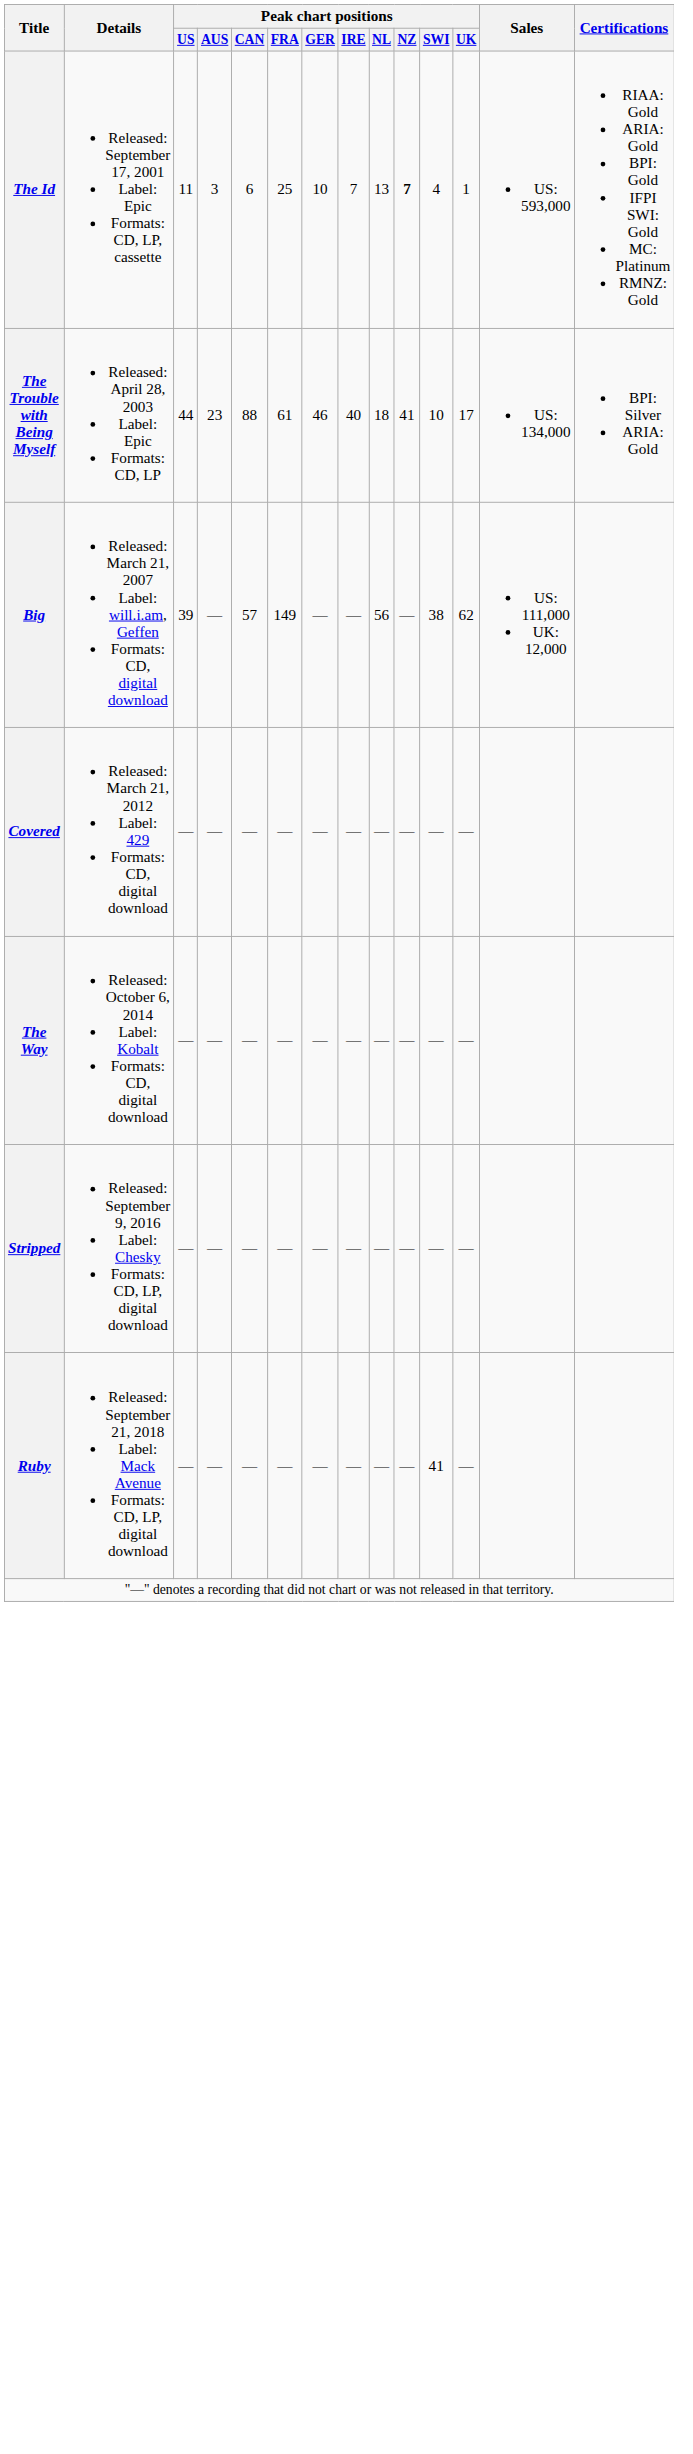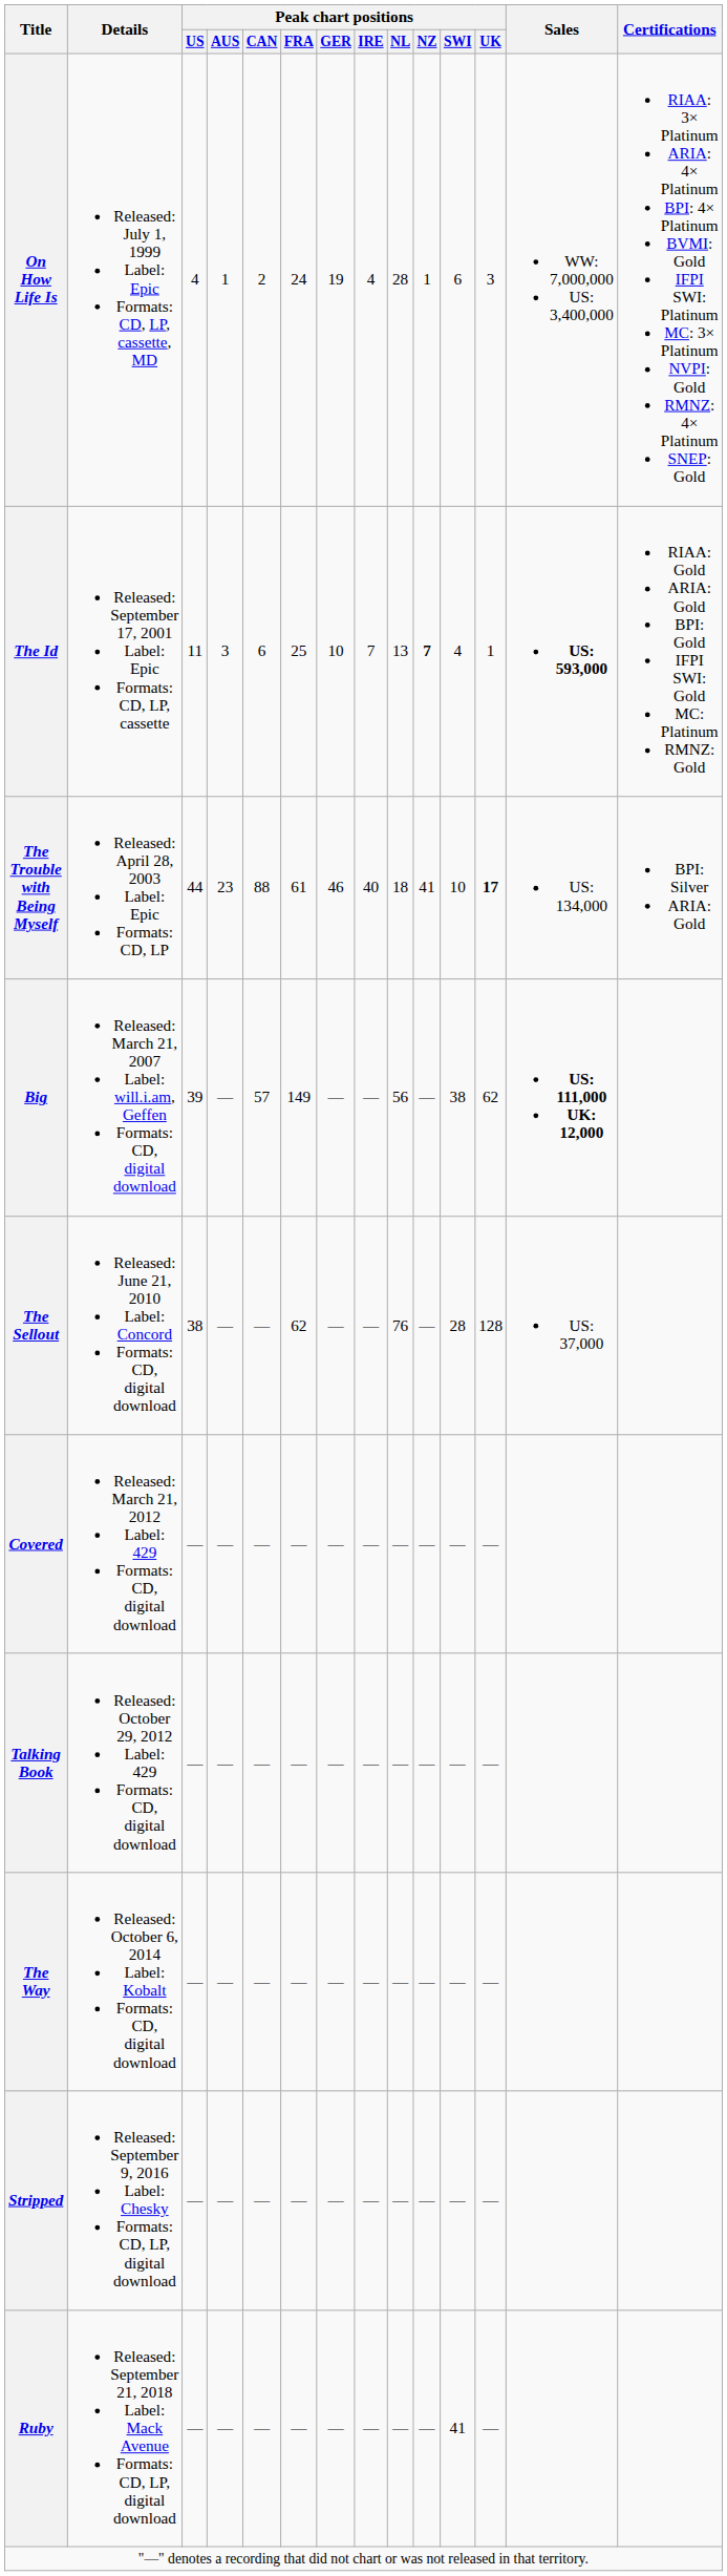 <table class="wikitable plainrowheaders" style="text-align:center;">
 <tr>
 <th scope="col" rowspan="2" style="width:11em;">Title</th>
 <th scope="col" rowspan="2" style="width:16em;">Details</th>
 <th scope="col" colspan="10">Peak chart positions</th>
 <th scope="col" rowspan="2" style="width:11em;">Sales</th>
 <th scope="col" rowspan="2" style="width:13em;"><a href='#'>Certifications</a></th>
 </tr>
 <tr>
 <th scope="col" style="width:2.5em;font-size:90%;"><a href='#'>US</a><br></th>
 <th scope="col" style="width:2.5em;font-size:90%;"><a href='#'>AUS</a><br></th>
 <th scope="col" style="width:2.5em;font-size:90%;"><a href='#'>CAN</a><br></th>
 <th scope="col" style="width:2.5em;font-size:90%;"><a href='#'>FRA</a><br></th>
 <th scope="col" style="width:2.5em;font-size:90%;"><a href='#'>GER</a><br></th>
 <th scope="col" style="width:2.5em;font-size:90%;"><a href='#'>IRE</a><br></th>
 <th scope="col" style="width:2.5em;font-size:90%;"><a href='#'>NL</a><br></th>
 <th scope="col" style="width:2.5em;font-size:90%;"><a href='#'>NZ</a><br></th>
 <th scope="col" style="width:2.5em;font-size:90%;"><a href='#'>SWI</a><br></th>
 <th scope="col" style="width:2.5em;font-size:90%;"><a href='#'>UK</a><br></th>
 </tr>
 <tr>
+<th scope="row"><em><a href='#'>On How Life Is</a></em></th>
+<td><br><ul><li>Released: July 1, 1999</li><li>Label: <a href='#'>Epic</a></li><li>Formats: <a href='#'>CD</a>, <a href='#'>LP</a>, <a href='#'>cassette</a>, <a href='#'>MD</a></li></ul></td>
+<td>4</td>
+<td>1</td>
+<td>2</td>
+<td>24</td>
+<td>19</td>
+<td>4</td>
+<td>28</td>
+<td>1</td>
+<td>6</td>
+<td>3</td>
+<td><br><ul><li>WW: 7,000,000</li><li>US: 3,400,000</li></ul></td>
+<td><br><ul><li><a href='#'>RIAA</a>: 3× Platinum</li><li><a href='#'>ARIA</a>: 4× Platinum</li><li><a href='#'>BPI</a>: 4× Platinum</li><li><a href='#'>BVMI</a>: Gold</li><li><a href='#'>IFPI</a> SWI: Platinum</li><li><a href='#'>MC</a>: 3× Platinum</li><li><a href='#'>NVPI</a>: Gold</li><li><a href='#'>RMNZ</a>: 4× Platinum</li><li><a href='#'>SNEP</a>: Gold</li></ul></td>
+</tr>
+<tr>
 <th scope="row"><em><a href='#'>The Id</a></em></th>
 <td><br><ul><li>Released: September 17, 2001</li><li>Label: Epic</li><li>Formats: CD, LP, cassette</li></ul></td>
 <td>11</td>
 <td>3</td>
 <td>6</td>
 <td>25</td>
 <td>10</td>
 <td>7</td>
 <td>13</td>
 <td><strong>7</strong></td>
 <td>4</td>
 <td>1</td>
-<td><br><ul><li>US: 593,000</li></ul></td>
+<td><strong><br><ul><li>US: 593,000</li></ul></strong></td>
 <td><br><ul><li>RIAA: Gold</li><li>ARIA: Gold</li><li>BPI: Gold</li><li>IFPI SWI: Gold</li><li>MC: Platinum</li><li>RMNZ: Gold</li></ul></td>
 </tr>
 <tr>
 <th scope="row"><em><a href='#'>The Trouble with Being Myself</a></em></th>
 <td><br><ul><li>Released: April 28, 2003</li><li>Label: Epic</li><li>Formats: CD, LP</li></ul></td>
 <td>44</td>
 <td>23</td>
 <td>88</td>
 <td>61</td>
 <td>46</td>
 <td>40</td>
 <td>18</td>
 <td>41</td>
 <td>10</td>
-<td>17</td>
+<td><strong>17</strong></td>
 <td><br><ul><li>US: 134,000</li></ul></td>
 <td><br><ul><li>BPI: Silver</li><li>ARIA: Gold</li></ul></td>
 </tr>
 <tr>
 <th scope="row"><em><a href='#'>Big</a></em></th>
 <td><br><ul><li>Released: March 21, 2007</li><li>Label: <a href='#'>will.i.am</a>, <a href='#'>Geffen</a></li><li>Formats: CD, <a href='#'>digital download</a></li></ul></td>
 <td>39</td>
 <td>—</td>
 <td>57</td>
 <td>149</td>
 <td>—</td>
 <td>—</td>
 <td>56</td>
 <td>—</td>
 <td>38</td>
 <td>62</td>
-<td><br><ul><li>US: 111,000</li><li>UK: 12,000</li></ul></td>
+<td><strong><br><ul><li>US: 111,000</li><li>UK: 12,000</li></ul></strong></td>
+<td></td>
+</tr>
+<tr>
+<th scope="row"><em><a href='#'>The Sellout</a></em></th>
+<td><br><ul><li>Released: June 21, 2010</li><li>Label: <a href='#'>Concord</a></li><li>Formats: CD, digital download</li></ul></td>
+<td>38</td>
+<td>—</td>
+<td>—</td>
+<td>62</td>
+<td>—</td>
+<td>—</td>
+<td>76</td>
+<td>—</td>
+<td>28</td>
+<td>128</td>
+<td><br><ul><li>US: 37,000</li></ul></td>
 <td></td>
 </tr>
 <tr>
 <th scope="row"><em><a href='#'>Covered</a></em></th>
 <td><br><ul><li>Released: March 21, 2012</li><li>Label: <a href='#'>429</a></li><li>Formats: CD, digital download</li></ul></td>
+<td>—</td>
+<td>—</td>
+<td>—</td>
+<td>—</td>
+<td>—</td>
+<td>—</td>
+<td>—</td>
+<td>—</td>
+<td>—</td>
+<td>—</td>
+<td></td>
+<td></td>
+</tr>
+<tr>
+<th scope="row"><em><a href='#'>Talking Book</a></em></th>
+<td><br><ul><li>Released: October 29, 2012</li><li>Label: 429</li><li>Formats: CD, digital download</li></ul></td>
 <td>—</td>
 <td>—</td>
 <td>—</td>
 <td>—</td>
 <td>—</td>
 <td>—</td>
 <td>—</td>
 <td>—</td>
 <td>—</td>
 <td>—</td>
 <td></td>
 <td></td>
 </tr>
 <tr>
 <th scope="row"><em><a href='#'>The Way</a></em></th>
 <td><br><ul><li>Released: October 6, 2014</li><li>Label: <a href='#'>Kobalt</a></li><li>Formats: CD, digital download</li></ul></td>
 <td>—</td>
 <td>—</td>
 <td>—</td>
 <td>—</td>
 <td>—</td>
 <td>—</td>
 <td>—</td>
 <td>—</td>
 <td>—</td>
 <td>—</td>
 <td></td>
 <td></td>
 </tr>
 <tr>
 <th scope="row"><em><a href='#'>Stripped</a></em></th>
 <td><br><ul><li>Released: September 9, 2016</li><li>Label: <a href='#'>Chesky</a></li><li>Formats: CD, LP, digital download</li></ul></td>
 <td>—</td>
 <td>—</td>
 <td>—</td>
 <td>—</td>
 <td>—</td>
 <td>—</td>
 <td>—</td>
 <td>—</td>
 <td>—</td>
 <td>—</td>
 <td></td>
 <td></td>
 </tr>
 <tr>
 <th scope="row"><em><a href='#'>Ruby</a></em></th>
 <td><br><ul><li>Released: September 21, 2018</li><li>Label: <a href='#'>Mack Avenue</a></li><li>Formats: CD, LP, digital download</li></ul></td>
 <td>—</td>
 <td>—</td>
 <td>—</td>
 <td>—</td>
 <td>—</td>
 <td>—</td>
 <td>—</td>
 <td>—</td>
 <td>41</td>
 <td>—</td>
 <td></td>
 <td></td>
 </tr>
 <tr>
 <td colspan="14" style="font-size:90%">"—" denotes a recording that did not chart or was not released in that territory.</td>
 </tr>
 </table>
